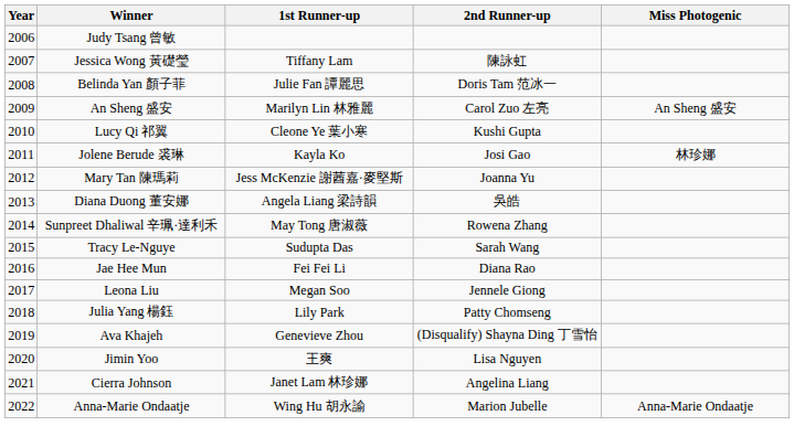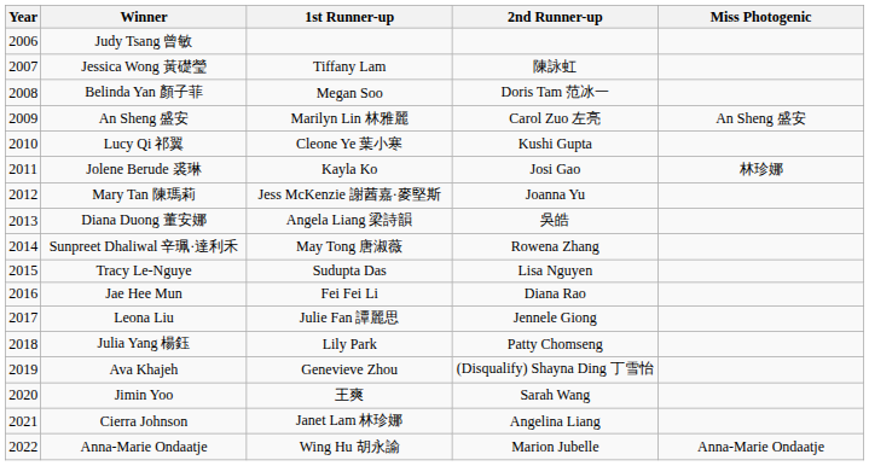 <table class="wikitable" style="width:75%;text-align:center">
 <tr>
 <th width="4%"><strong>Year</strong></th>
 <th width="24%"><strong>Winner</strong></th>
 <th width="24%"><strong>1st Runner-up</strong></th>
 <th width="24%"><strong>2nd Runner-up</strong></th>
 <th width="24%"><strong>Miss Photogenic</strong></th>
 </tr>
 <tr>
 <td>2006</td>
 <td>Judy Tsang 曾敏</td>
 <td></td>
 <td></td>
 <td></td>
 </tr>
 <tr>
 <td>2007</td>
 <td>Jessica Wong 黃礎瑩</td>
 <td>Tiffany Lam</td>
 <td>陳詠虹</td>
 <td></td>
 </tr>
 <tr>
 <td>2008</td>
 <td>Belinda Yan 顏子菲</td>
-<td>Julie Fan 譚麗思</td>
+<td>Megan Soo</td>
 <td>Doris Tam 范冰一</td>
 <td></td>
 </tr>
 <tr>
 <td>2009</td>
 <td>An Sheng 盛安</td>
 <td>Marilyn Lin 林雅麗</td>
 <td>Carol Zuo 左亮</td>
 <td>An Sheng 盛安</td>
 </tr>
 <tr>
 <td>2010</td>
 <td>Lucy Qi 祁翼</td>
 <td>Cleone Ye 葉小寒</td>
 <td>Kushi Gupta</td>
 <td></td>
 </tr>
 <tr>
 <td>2011</td>
 <td>Jolene Berude 裘琳</td>
 <td>Kayla Ko</td>
 <td>Josi Gao</td>
 <td>林珍娜</td>
 </tr>
 <tr>
 <td>2012</td>
 <td>Mary Tan 陳瑪莉</td>
 <td>Jess McKenzie 謝莤嘉·麥堅斯</td>
 <td>Joanna Yu</td>
 <td></td>
 </tr>
 <tr>
 <td>2013</td>
 <td>Diana Duong 董安娜</td>
 <td>Angela Liang 梁詩韻</td>
 <td>吳皓</td>
 <td></td>
 </tr>
 <tr>
 <td>2014</td>
 <td>Sunpreet Dhaliwal 辛珮·達利禾</td>
 <td>May Tong 唐淑薇</td>
 <td>Rowena Zhang</td>
 <td></td>
 </tr>
 <tr>
 <td>2015</td>
 <td>Tracy Le-Nguye</td>
 <td>Sudupta Das</td>
-<td>Sarah Wang</td>
+<td>Lisa Nguyen</td>
 <td></td>
 </tr>
 <tr>
 <td>2016</td>
 <td>Jae Hee Mun</td>
 <td>Fei Fei Li</td>
 <td>Diana Rao</td>
 <td></td>
 </tr>
 <tr>
 <td>2017</td>
 <td>Leona Liu</td>
-<td>Megan Soo</td>
+<td>Julie Fan 譚麗思</td>
 <td>Jennele Giong</td>
 <td></td>
 </tr>
 <tr>
 <td>2018</td>
 <td>Julia Yang 楊鈺</td>
 <td>Lily Park</td>
 <td>Patty Chomseng</td>
 <td></td>
 </tr>
 <tr>
 <td>2019</td>
 <td>Ava Khajeh</td>
 <td>Genevieve  Zhou</td>
 <td>(Disqualify) Shayna  Ding 丁雪怡</td>
 <td></td>
 </tr>
 <tr>
 <td>2020</td>
 <td>Jimin Yoo</td>
 <td>王爽</td>
-<td>Lisa Nguyen</td>
+<td>Sarah Wang</td>
 <td></td>
 </tr>
 <tr>
 <td>2021</td>
 <td>Cierra Johnson</td>
 <td>Janet Lam 林珍娜</td>
 <td>Angelina Liang</td>
 <td></td>
 </tr>
 <tr>
 <td>2022</td>
 <td>Anna-Marie Ondaatje</td>
 <td>Wing Hu 胡永諭</td>
 <td>Marion Jubelle</td>
 <td>Anna-Marie Ondaatje</td>
 </tr>
 </table>
